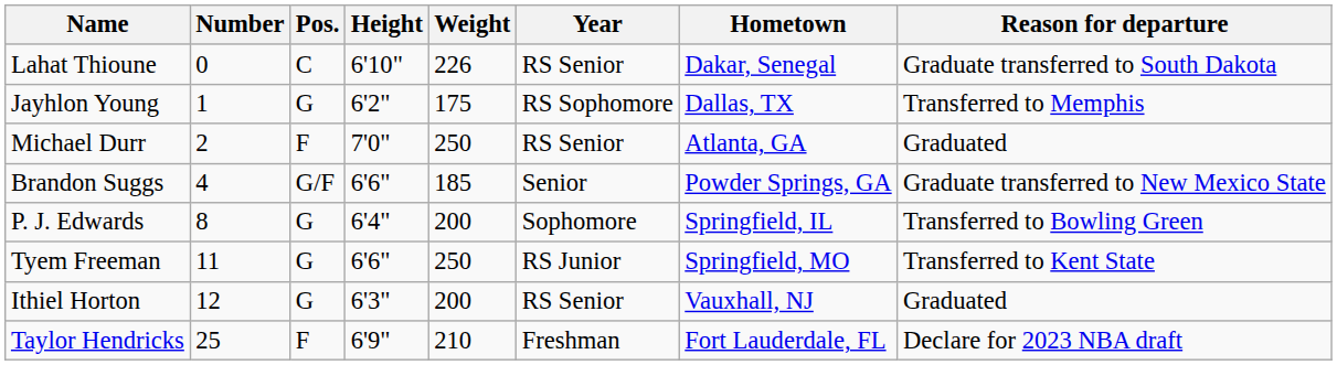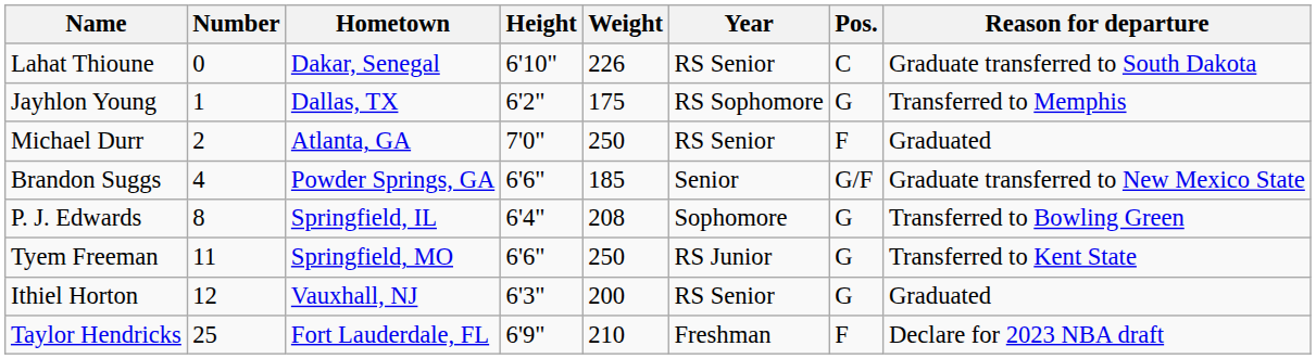 <table class="wikitable sortable" border="1">
 <tr>
 <th>Name</th>
 <th>Number</th>
-<th>Pos.</th>
+<th>Hometown</th>
 <th>Height</th>
 <th>Weight</th>
 <th>Year</th>
-<th>Hometown</th>
+<th>Pos.</th>
 <th class="unsortable">Reason for departure</th>
 </tr>
 <tr>
 <td>Lahat Thioune</td>
 <td>0</td>
-<td>C</td>
+<td><a href='#'>Dakar, Senegal</a></td>
 <td>6'10"</td>
 <td>226</td>
 <td>RS Senior</td>
-<td><a href='#'>Dakar, Senegal</a></td>
+<td>C</td>
 <td>Graduate transferred to <a href='#'>South Dakota</a></td>
 </tr>
 <tr>
 <td>Jayhlon Young</td>
 <td>1</td>
-<td>G</td>
+<td><a href='#'>Dallas, TX</a></td>
 <td>6'2"</td>
 <td>175</td>
 <td>RS Sophomore</td>
-<td><a href='#'>Dallas, TX</a></td>
+<td>G</td>
 <td>Transferred to <a href='#'>Memphis</a></td>
 </tr>
 <tr>
 <td>Michael Durr</td>
 <td>2</td>
-<td>F</td>
+<td><a href='#'>Atlanta, GA</a></td>
 <td>7'0"</td>
 <td>250</td>
 <td>RS Senior</td>
-<td><a href='#'>Atlanta, GA</a></td>
+<td>F</td>
 <td>Graduated</td>
 </tr>
 <tr>
 <td>Brandon Suggs</td>
 <td>4</td>
-<td>G/F</td>
+<td><a href='#'>Powder Springs, GA</a></td>
 <td>6'6"</td>
 <td>185</td>
 <td>Senior</td>
-<td><a href='#'>Powder Springs, GA</a></td>
+<td>G/F</td>
 <td>Graduate transferred to <a href='#'>New Mexico State</a></td>
 </tr>
 <tr>
 <td>P. J. Edwards</td>
 <td>8</td>
+<td><a href='#'>Springfield, IL</a></td>
+<td>6'4"</td>
+<td>208</td>
+<td>Sophomore</td>
 <td>G</td>
-<td>6'4"</td>
-<td>200</td>
-<td>Sophomore</td>
-<td><a href='#'>Springfield, IL</a></td>
 <td>Transferred to <a href='#'>Bowling Green</a></td>
 </tr>
 <tr>
 <td>Tyem Freeman</td>
 <td>11</td>
-<td>G</td>
+<td><a href='#'>Springfield, MO</a></td>
 <td>6'6"</td>
 <td>250</td>
 <td>RS Junior</td>
-<td><a href='#'>Springfield, MO</a></td>
+<td>G</td>
 <td>Transferred to <a href='#'>Kent State</a></td>
 </tr>
 <tr>
 <td>Ithiel Horton</td>
 <td>12</td>
-<td>G</td>
+<td><a href='#'>Vauxhall, NJ</a></td>
 <td>6'3"</td>
 <td>200</td>
 <td>RS Senior</td>
-<td><a href='#'>Vauxhall, NJ</a></td>
+<td>G</td>
 <td>Graduated</td>
 </tr>
 <tr>
 <td><a href='#'>Taylor Hendricks</a></td>
 <td>25</td>
-<td>F</td>
+<td><a href='#'>Fort Lauderdale, FL</a></td>
 <td>6'9"</td>
 <td>210</td>
 <td>Freshman</td>
-<td><a href='#'>Fort Lauderdale, FL</a></td>
+<td>F</td>
 <td>Declare for <a href='#'>2023 NBA draft</a></td>
 </tr>
 </table>
